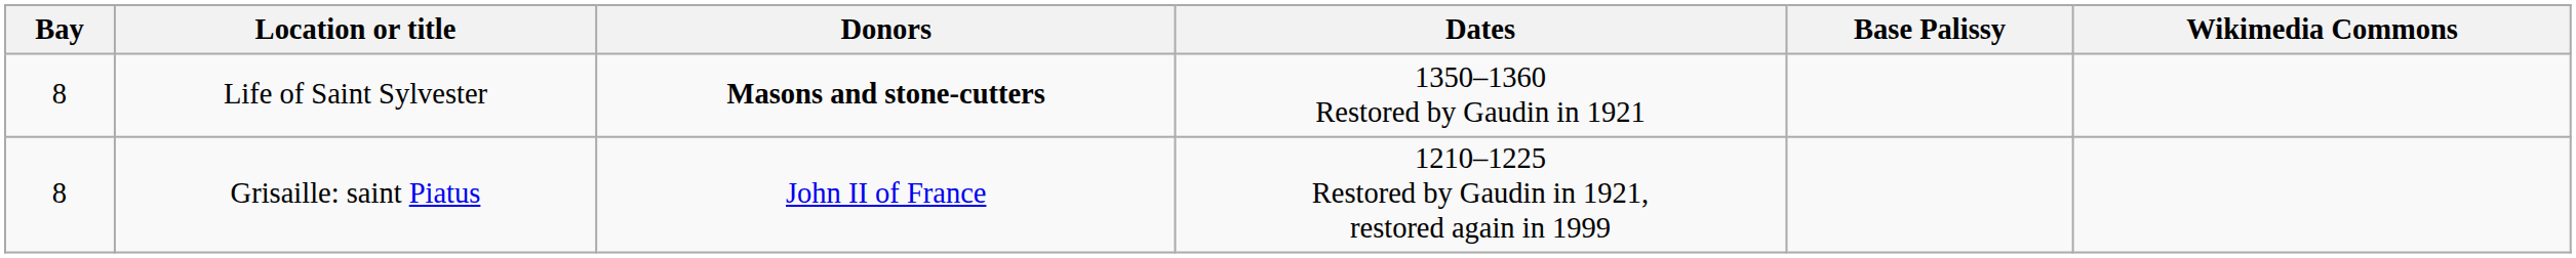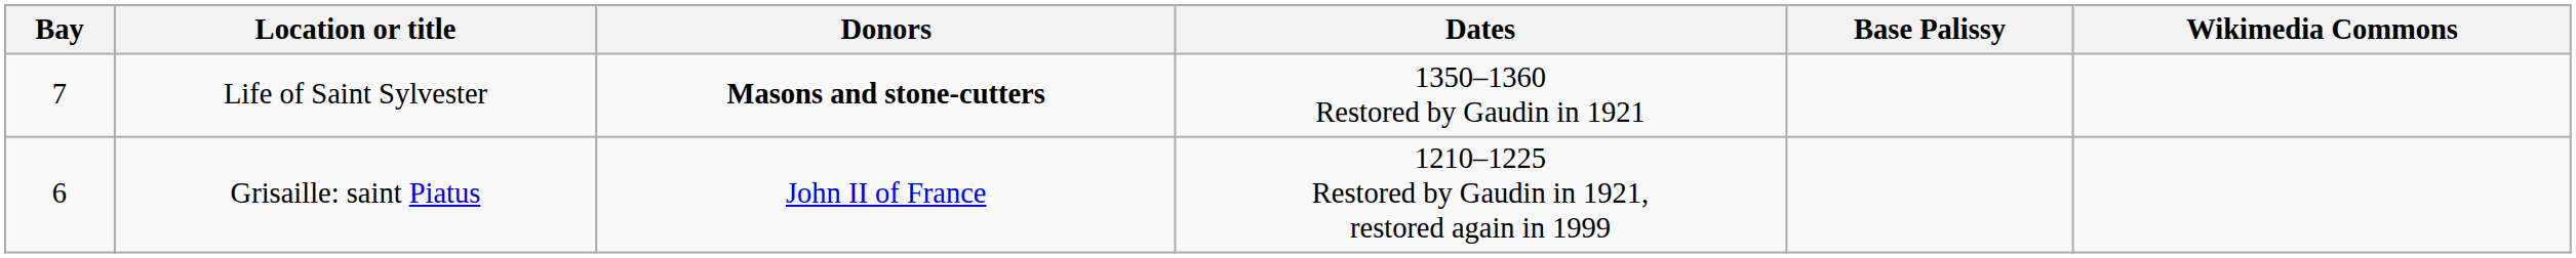 <table class="wikitable" style="width:100%;text-align:center;font-size:90%;">
 <tr>
 <th>Bay</th>
 <th>Location or title</th>
 <th>Donors</th>
 <th>Dates</th>
 <th>Base Palissy</th>
 <th>Wikimedia Commons</th>
 </tr>
 <tr>
-<td>8</td>
+<td>7</td>
 <td>Life of Saint Sylvester</td>
 <td><strong>Masons and stone-cutters</strong></td>
 <td>1350–1360<br>Restored by Gaudin in 1921</td>
 <td></td>
 <td></td>
 </tr>
 <tr>
-<td>8</td>
+<td>6</td>
 <td>Grisaille: saint <a href='#'>Piatus</a></td>
 <td><a href='#'>John II of France</a></td>
 <td>1210–1225<br>Restored by Gaudin in 1921,<br> restored again in 1999</td>
 <td></td>
 <td></td>
 </tr>
 </table>
